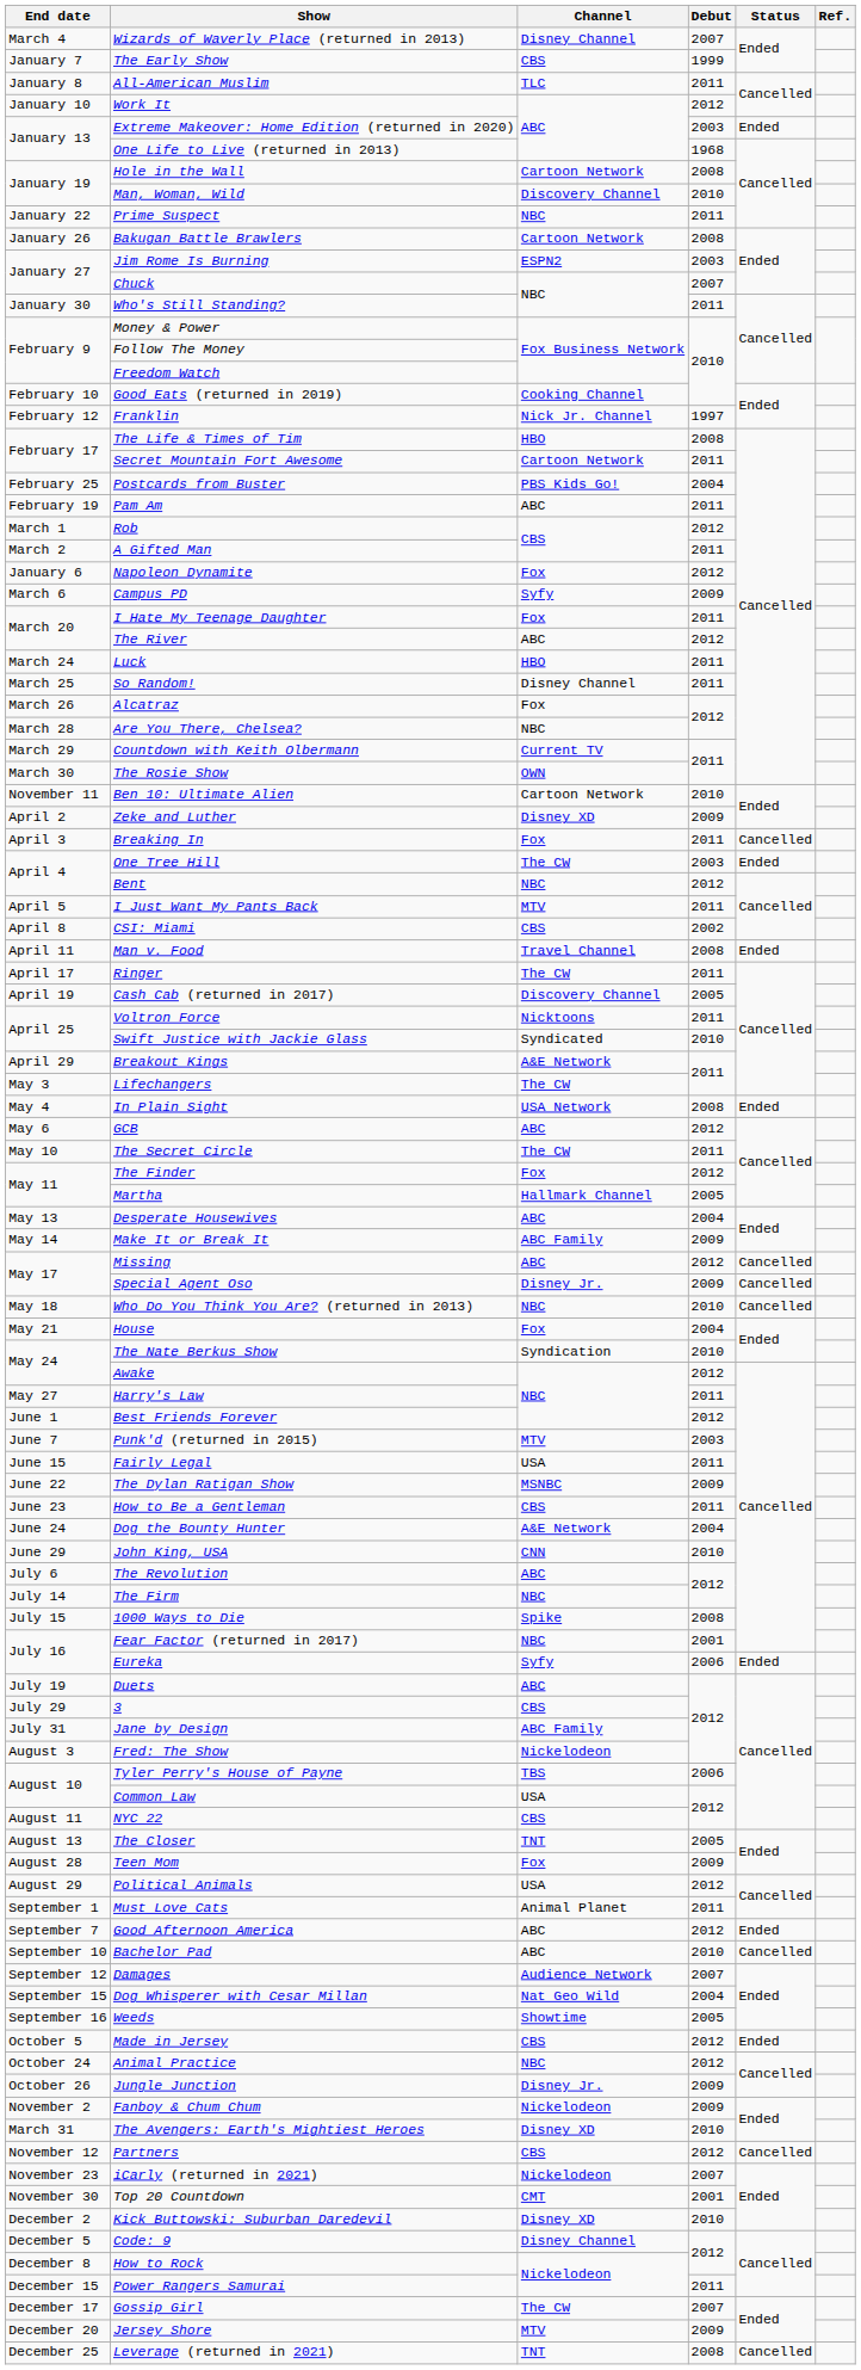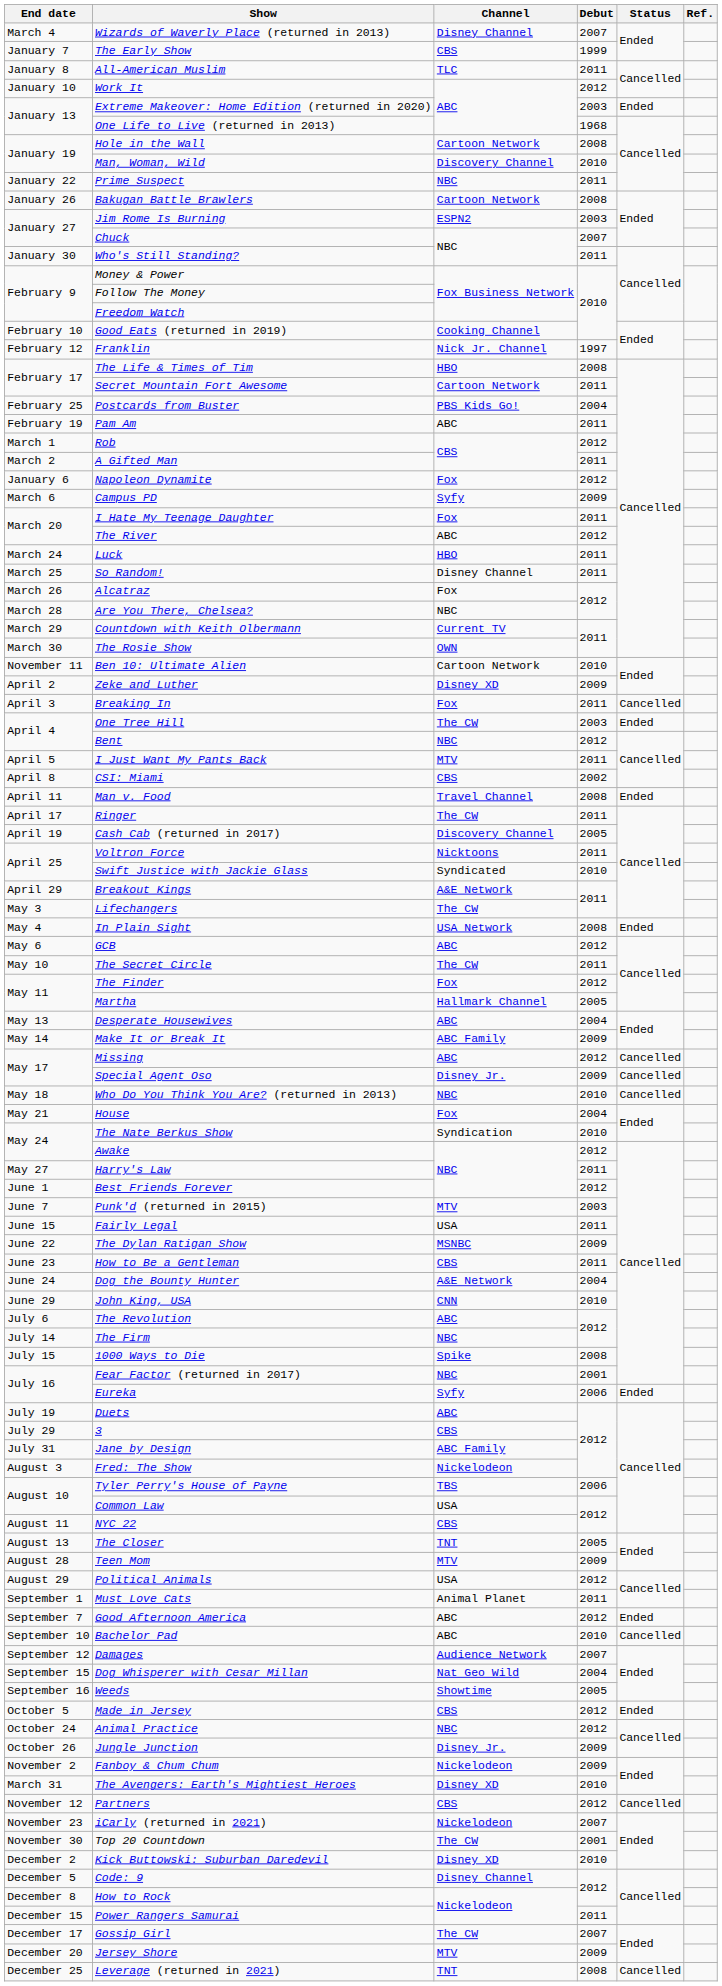 <table class="wikitable sortable">
 <tr>
 <th>End date</th>
 <th>Show</th>
 <th>Channel</th>
 <th>Debut</th>
 <th>Status</th>
 <th>Ref.</th>
 </tr>
 <tr>
 <td>March 4</td>
 <td><em><a href='#'>Wizards of Waverly Place</a></em> (returned in 2013)</td>
 <td><a href='#'>Disney Channel</a></td>
 <td>2007</td>
 <td rowspan="2">Ended</td>
 <td></td>
 </tr>
 <tr>
 <td>January 7</td>
 <td><em><a href='#'>The Early Show</a></em></td>
 <td><a href='#'>CBS</a></td>
 <td>1999</td>
 <td></td>
 </tr>
 <tr>
 <td>January 8</td>
 <td><em><a href='#'>All-American Muslim</a></em></td>
 <td><a href='#'>TLC</a></td>
 <td>2011</td>
 <td rowspan="2">Cancelled</td>
 <td></td>
 </tr>
 <tr>
 <td>January 10</td>
 <td><em><a href='#'>Work It</a></em></td>
 <td rowspan="3"><a href='#'>ABC</a></td>
 <td>2012</td>
 <td></td>
 </tr>
 <tr>
 <td rowspan="2">January 13</td>
 <td><em><a href='#'>Extreme Makeover: Home Edition</a></em> (returned in 2020)</td>
 <td>2003</td>
 <td>Ended</td>
 <td></td>
 </tr>
 <tr>
 <td><em><a href='#'>One Life to Live</a></em> (returned in 2013)</td>
 <td>1968</td>
 <td rowspan="4">Cancelled</td>
 <td></td>
 </tr>
 <tr>
 <td rowspan="2">January 19</td>
 <td><em><a href='#'>Hole in the Wall</a></em></td>
 <td><a href='#'>Cartoon Network</a></td>
 <td>2008</td>
 <td></td>
 </tr>
 <tr>
 <td><em><a href='#'>Man, Woman, Wild</a></em></td>
 <td><a href='#'>Discovery Channel</a></td>
 <td>2010</td>
 <td></td>
 </tr>
 <tr>
 <td>January 22</td>
 <td><em><a href='#'>Prime Suspect</a></em></td>
 <td><a href='#'>NBC</a></td>
 <td>2011</td>
 <td></td>
 </tr>
 <tr>
 <td>January 26</td>
 <td><em><a href='#'>Bakugan Battle Brawlers</a></em></td>
 <td><a href='#'>Cartoon Network</a></td>
 <td>2008</td>
 <td rowspan="3">Ended</td>
 <td></td>
 </tr>
 <tr>
 <td rowspan="2">January 27</td>
 <td><em><a href='#'>Jim Rome Is Burning</a></em></td>
 <td><a href='#'>ESPN2</a></td>
 <td>2003</td>
 <td></td>
 </tr>
 <tr>
 <td><em><a href='#'>Chuck</a></em></td>
 <td rowspan="2">NBC</td>
 <td>2007</td>
 <td></td>
 </tr>
 <tr>
 <td>January 30</td>
 <td><em><a href='#'>Who's Still Standing?</a></em></td>
 <td>2011</td>
 <td rowspan=4>Cancelled</td>
 <td></td>
 </tr>
 <tr>
 <td rowspan="3">February 9</td>
 <td><em>Money & Power</em></td>
 <td rowspan="3"><a href='#'>Fox Business Network</a></td>
 <td rowspan="4">2010</td>
 <td rowspan="3"></td>
 </tr>
 <tr>
 <td><em>Follow The Money</em></td>
 </tr>
 <tr>
 <td><em><a href='#'>Freedom Watch</a></em></td>
 </tr>
 <tr>
 <td>February 10</td>
 <td><em><a href='#'>Good Eats</a></em> (returned in 2019)</td>
 <td><a href='#'>Cooking Channel</a></td>
 <td rowspan="2">Ended</td>
 <td></td>
 </tr>
 <tr>
 <td>February 12</td>
 <td><em><a href='#'>Franklin</a></em></td>
 <td><a href='#'>Nick Jr. Channel</a></td>
 <td>1997</td>
 <td></td>
 </tr>
 <tr>
 <td rowspan="2">February 17</td>
 <td><em><a href='#'>The Life & Times of Tim</a></em></td>
 <td><a href='#'>HBO</a></td>
 <td>2008</td>
 <td rowspan="16">Cancelled</td>
 <td></td>
 </tr>
 <tr>
 <td><em><a href='#'>Secret Mountain Fort Awesome</a></em></td>
 <td><a href='#'>Cartoon Network</a></td>
 <td>2011</td>
 <td></td>
 </tr>
 <tr>
 <td>February 25</td>
 <td><em><a href='#'>Postcards from Buster</a></em></td>
 <td><a href='#'>PBS Kids Go!</a></td>
 <td>2004</td>
 <td></td>
 </tr>
 <tr>
 <td>February 19</td>
 <td><em><a href='#'>Pam Am</a></em></td>
 <td>ABC</td>
 <td>2011</td>
 <td></td>
 </tr>
 <tr>
 <td>March 1</td>
 <td><em><a href='#'>Rob</a></em></td>
 <td rowspan="2"><a href='#'>CBS</a></td>
 <td>2012</td>
 <td></td>
 </tr>
 <tr>
 <td>March 2</td>
 <td><em><a href='#'>A Gifted Man</a></em></td>
 <td>2011</td>
 <td></td>
 </tr>
 <tr>
 <td>January 6</td>
 <td><em><a href='#'>Napoleon Dynamite</a></em></td>
 <td><a href='#'>Fox</a></td>
 <td>2012</td>
 <td></td>
 </tr>
 <tr>
 <td>March 6</td>
 <td><em><a href='#'>Campus PD</a></em></td>
 <td><a href='#'>Syfy</a></td>
 <td>2009</td>
 <td></td>
 </tr>
 <tr>
 <td rowspan="2">March 20</td>
 <td><em><a href='#'>I Hate My Teenage Daughter</a></em></td>
 <td><a href='#'>Fox</a></td>
 <td>2011</td>
 <td></td>
 </tr>
 <tr>
 <td><em><a href='#'>The River</a></em></td>
 <td>ABC</td>
 <td>2012</td>
 <td></td>
 </tr>
 <tr>
 <td>March 24</td>
 <td><em><a href='#'>Luck</a></em></td>
 <td><a href='#'>HBO</a></td>
 <td>2011</td>
 <td></td>
 </tr>
 <tr>
 <td>March 25</td>
 <td><em><a href='#'>So Random!</a></em></td>
 <td>Disney Channel</td>
 <td>2011</td>
 <td></td>
 </tr>
 <tr>
 <td>March 26</td>
 <td><em><a href='#'>Alcatraz</a></em></td>
 <td>Fox</td>
 <td rowspan=2>2012</td>
 <td></td>
 </tr>
 <tr>
 <td>March 28</td>
 <td><em><a href='#'>Are You There, Chelsea?</a></em></td>
 <td>NBC</td>
 <td></td>
 </tr>
 <tr>
 <td>March 29</td>
 <td><em><a href='#'>Countdown with Keith Olbermann</a></em></td>
 <td><a href='#'>Current TV</a></td>
 <td rowspan=2>2011</td>
 <td></td>
 </tr>
 <tr>
 <td>March 30</td>
 <td><em><a href='#'>The Rosie Show</a></em></td>
 <td><a href='#'>OWN</a></td>
 <td></td>
 </tr>
 <tr>
 <td>November 11</td>
 <td><em><a href='#'>Ben 10: Ultimate Alien</a></em></td>
 <td>Cartoon Network</td>
 <td>2010</td>
 <td rowspan=2>Ended</td>
 <td></td>
 </tr>
 <tr>
 <td>April 2</td>
 <td><em><a href='#'>Zeke and Luther</a></em></td>
 <td><a href='#'>Disney XD</a></td>
 <td>2009</td>
 <td></td>
 </tr>
 <tr>
 <td>April 3</td>
 <td><em><a href='#'>Breaking In</a></em></td>
 <td><a href='#'>Fox</a></td>
 <td>2011</td>
 <td>Cancelled</td>
 <td></td>
 </tr>
 <tr>
 <td rowspan="2">April 4</td>
 <td><em><a href='#'>One Tree Hill</a></em></td>
 <td><a href='#'>The CW</a></td>
 <td>2003</td>
 <td>Ended</td>
 <td></td>
 </tr>
 <tr>
 <td><em><a href='#'>Bent</a></em></td>
 <td><a href='#'>NBC</a></td>
 <td>2012</td>
 <td rowspan=3>Cancelled</td>
 <td></td>
 </tr>
 <tr>
 <td>April 5</td>
 <td><em><a href='#'>I Just Want My Pants Back</a></em></td>
 <td><a href='#'>MTV</a></td>
 <td>2011</td>
 <td></td>
 </tr>
 <tr>
 <td>April 8</td>
 <td><em><a href='#'>CSI: Miami</a></em></td>
 <td><a href='#'>CBS</a></td>
 <td>2002</td>
 <td></td>
 </tr>
 <tr>
 <td>April 11</td>
 <td><em><a href='#'>Man v. Food</a></em></td>
 <td><a href='#'>Travel Channel</a></td>
 <td>2008</td>
 <td>Ended</td>
 <td></td>
 </tr>
 <tr>
 <td>April 17</td>
 <td><em><a href='#'>Ringer</a></em></td>
 <td><a href='#'>The CW</a></td>
 <td>2011</td>
 <td rowspan="6">Cancelled</td>
 <td></td>
 </tr>
 <tr>
 <td>April 19</td>
 <td><em><a href='#'>Cash Cab</a></em> (returned in 2017)</td>
 <td><a href='#'>Discovery Channel</a></td>
 <td>2005</td>
 <td></td>
 </tr>
 <tr>
 <td rowspan="2">April 25</td>
 <td><em><a href='#'>Voltron Force</a></em></td>
 <td><a href='#'>Nicktoons</a></td>
 <td>2011</td>
 <td></td>
 </tr>
 <tr>
 <td><em><a href='#'>Swift Justice with Jackie Glass</a></em></td>
 <td>Syndicated</td>
 <td>2010</td>
 <td></td>
 </tr>
 <tr>
 <td>April 29</td>
 <td><em><a href='#'>Breakout Kings</a></em></td>
 <td><a href='#'>A&E Network</a></td>
 <td rowspan=2>2011</td>
 <td></td>
 </tr>
 <tr>
 <td>May 3</td>
 <td><em><a href='#'>Lifechangers</a></em></td>
 <td><a href='#'>The CW</a></td>
 <td></td>
 </tr>
 <tr>
 <td>May 4</td>
 <td><em><a href='#'>In Plain Sight</a></em></td>
 <td><a href='#'>USA Network</a></td>
 <td>2008</td>
 <td>Ended</td>
 <td></td>
 </tr>
 <tr>
 <td>May 6</td>
 <td><em><a href='#'>GCB</a></em></td>
 <td><a href='#'>ABC</a></td>
 <td>2012</td>
 <td rowspan=4>Cancelled</td>
 <td></td>
 </tr>
 <tr>
 <td>May 10</td>
 <td><em><a href='#'>The Secret Circle</a></em></td>
 <td><a href='#'>The CW</a></td>
 <td>2011</td>
 <td></td>
 </tr>
 <tr>
 <td rowspan="2">May 11</td>
 <td><em><a href='#'>The Finder</a></em></td>
 <td><a href='#'>Fox</a></td>
 <td>2012</td>
 <td></td>
 </tr>
 <tr>
 <td><em><a href='#'>Martha</a></em></td>
 <td><a href='#'>Hallmark Channel</a></td>
 <td>2005</td>
 <td></td>
 </tr>
 <tr>
 <td>May 13</td>
 <td><em><a href='#'>Desperate Housewives</a></em></td>
 <td><a href='#'>ABC</a></td>
 <td>2004</td>
 <td rowspan=2>Ended</td>
 <td></td>
 </tr>
 <tr>
 <td>May 14</td>
 <td><em><a href='#'>Make It or Break It</a></em></td>
 <td><a href='#'>ABC Family</a></td>
 <td>2009</td>
 <td></td>
 </tr>
 <tr>
 <td rowspan="2">May 17</td>
 <td><em><a href='#'>Missing</a></em></td>
 <td><a href='#'>ABC</a></td>
 <td>2012</td>
 <td>Cancelled</td>
 <td></td>
 </tr>
 <tr>
 <td><em><a href='#'>Special Agent Oso</a></em></td>
 <td><a href='#'>Disney Jr.</a></td>
 <td>2009</td>
 <td>Cancelled</td>
 <td></td>
 </tr>
 <tr>
 <td>May 18</td>
 <td><em><a href='#'>Who Do You Think You Are?</a></em> (returned in 2013)</td>
 <td><a href='#'>NBC</a></td>
 <td>2010</td>
 <td>Cancelled</td>
 <td></td>
 </tr>
 <tr>
 <td>May 21</td>
 <td><em><a href='#'>House</a></em></td>
 <td><a href='#'>Fox</a></td>
 <td>2004</td>
 <td rowspan="2">Ended</td>
 <td></td>
 </tr>
 <tr>
 <td rowspan="2">May 24</td>
 <td><em><a href='#'>The Nate Berkus Show</a></em></td>
 <td>Syndication</td>
 <td>2010</td>
 <td></td>
 </tr>
 <tr>
 <td><em><a href='#'>Awake</a></em></td>
 <td rowspan="3"><a href='#'>NBC</a></td>
 <td>2012</td>
 <td rowspan="13">Cancelled</td>
 <td></td>
 </tr>
 <tr>
 <td>May 27</td>
 <td><em><a href='#'>Harry's Law</a></em></td>
 <td>2011</td>
 <td></td>
 </tr>
 <tr>
 <td>June 1</td>
 <td><em><a href='#'>Best Friends Forever</a></em></td>
 <td>2012</td>
 <td></td>
 </tr>
 <tr>
 <td>June 7</td>
 <td><em><a href='#'>Punk'd</a></em> (returned in 2015)</td>
 <td><a href='#'>MTV</a></td>
 <td>2003</td>
 <td></td>
 </tr>
 <tr>
 <td>June 15</td>
 <td><em><a href='#'>Fairly Legal</a></em></td>
 <td>USA</td>
 <td>2011</td>
 <td></td>
 </tr>
 <tr>
 <td>June 22</td>
 <td><em><a href='#'>The Dylan Ratigan Show</a></em></td>
 <td><a href='#'>MSNBC</a></td>
 <td>2009</td>
 <td></td>
 </tr>
 <tr>
 <td>June 23</td>
 <td><em><a href='#'>How to Be a Gentleman</a></em></td>
 <td><a href='#'>CBS</a></td>
 <td>2011</td>
 <td></td>
 </tr>
 <tr>
 <td>June 24</td>
 <td><em><a href='#'>Dog the Bounty Hunter</a></em></td>
 <td><a href='#'>A&E Network</a></td>
 <td>2004</td>
 <td></td>
 </tr>
 <tr>
 <td>June 29</td>
 <td><em><a href='#'>John King, USA</a></em></td>
 <td><a href='#'>CNN</a></td>
 <td>2010</td>
 <td></td>
 </tr>
 <tr>
 <td>July 6</td>
 <td><em><a href='#'>The Revolution</a></em></td>
 <td><a href='#'>ABC</a></td>
 <td rowspan="2">2012</td>
 <td></td>
 </tr>
 <tr>
 <td>July 14</td>
 <td><em><a href='#'>The Firm</a></em></td>
 <td><a href='#'>NBC</a></td>
 <td></td>
 </tr>
 <tr>
 <td>July 15</td>
 <td><em><a href='#'>1000 Ways to Die</a></em></td>
 <td><a href='#'>Spike</a></td>
 <td>2008</td>
 <td></td>
 </tr>
 <tr>
 <td rowspan="2">July 16</td>
 <td><em><a href='#'>Fear Factor</a></em> (returned in 2017)</td>
 <td><a href='#'>NBC</a></td>
 <td>2001</td>
 <td></td>
 </tr>
 <tr>
 <td><em><a href='#'>Eureka</a></em></td>
 <td><a href='#'>Syfy</a></td>
 <td>2006</td>
 <td>Ended</td>
 <td></td>
 </tr>
 <tr>
 <td>July 19</td>
 <td><em><a href='#'>Duets</a></em></td>
 <td><a href='#'>ABC</a></td>
 <td rowspan="4">2012</td>
 <td rowspan="7">Cancelled</td>
 <td></td>
 </tr>
 <tr>
 <td>July 29</td>
 <td><em><a href='#'>3</a></em></td>
 <td><a href='#'>CBS</a></td>
 <td></td>
 </tr>
 <tr>
 <td>July 31</td>
 <td><em><a href='#'>Jane by Design</a></em></td>
 <td><a href='#'>ABC Family</a></td>
 <td></td>
 </tr>
 <tr>
 <td>August 3</td>
 <td><em><a href='#'>Fred: The Show</a></em></td>
 <td><a href='#'>Nickelodeon</a></td>
 <td></td>
 </tr>
 <tr>
 <td rowspan="2">August 10</td>
 <td><em><a href='#'>Tyler Perry's House of Payne</a></em></td>
 <td><a href='#'>TBS</a></td>
 <td>2006</td>
 <td></td>
 </tr>
 <tr>
 <td><em><a href='#'>Common Law</a></em></td>
 <td>USA</td>
 <td rowspan="2">2012</td>
 <td></td>
 </tr>
 <tr>
 <td>August 11</td>
 <td><em><a href='#'>NYC 22</a></em></td>
 <td><a href='#'>CBS</a></td>
 <td></td>
 </tr>
 <tr>
 <td>August 13</td>
 <td><em><a href='#'>The Closer</a></em></td>
 <td><a href='#'>TNT</a></td>
 <td>2005</td>
 <td rowspan="2">Ended</td>
 <td></td>
 </tr>
 <tr>
 <td>August 28</td>
 <td><em><a href='#'>Teen Mom</a></em></td>
-<td><a href='#'>Fox</a></td>
+<td><a href='#'>MTV</a></td>
 <td>2009</td>
 <td></td>
 </tr>
 <tr>
 <td>August 29</td>
 <td><em><a href='#'>Political Animals</a></em></td>
 <td>USA</td>
 <td>2012</td>
 <td rowspan="2">Cancelled</td>
 <td></td>
 </tr>
 <tr>
 <td>September 1</td>
 <td><em><a href='#'>Must Love Cats</a></em></td>
 <td>Animal Planet</td>
 <td>2011</td>
 <td></td>
 </tr>
 <tr>
 <td>September 7</td>
 <td><em><a href='#'>Good Afternoon America</a></em></td>
 <td>ABC</td>
 <td>2012</td>
 <td>Ended</td>
 <td></td>
 </tr>
 <tr>
 <td>September 10</td>
 <td><em><a href='#'>Bachelor Pad</a></em></td>
 <td>ABC</td>
 <td>2010</td>
 <td>Cancelled</td>
 <td></td>
 </tr>
 <tr>
 <td>September 12</td>
 <td><em><a href='#'>Damages</a></em></td>
 <td><a href='#'>Audience Network</a></td>
 <td>2007</td>
 <td rowspan="3">Ended</td>
 <td></td>
 </tr>
 <tr>
 <td>September 15</td>
 <td><em><a href='#'>Dog Whisperer with Cesar Millan</a></em></td>
 <td><a href='#'>Nat Geo Wild</a></td>
 <td>2004</td>
 <td></td>
 </tr>
 <tr>
 <td>September 16</td>
 <td><em><a href='#'>Weeds</a></em></td>
 <td><a href='#'>Showtime</a></td>
 <td>2005</td>
 <td></td>
 </tr>
 <tr>
 <td>October 5</td>
 <td><em><a href='#'>Made in Jersey</a></em></td>
 <td><a href='#'>CBS</a></td>
 <td>2012</td>
 <td>Ended</td>
 <td></td>
 </tr>
 <tr>
 <td>October 24</td>
 <td><em><a href='#'>Animal Practice</a></em></td>
 <td><a href='#'>NBC</a></td>
 <td>2012</td>
 <td rowspan="2">Cancelled</td>
 <td></td>
 </tr>
 <tr>
 <td>October 26</td>
 <td><em><a href='#'>Jungle Junction</a></em></td>
 <td><a href='#'>Disney Jr.</a></td>
 <td>2009</td>
 <td></td>
 </tr>
 <tr>
 <td>November 2</td>
 <td><em><a href='#'>Fanboy & Chum Chum</a></em></td>
 <td><a href='#'>Nickelodeon</a></td>
 <td>2009</td>
 <td rowspan="2">Ended</td>
 <td></td>
 </tr>
 <tr>
 <td>March 31</td>
 <td><em><a href='#'>The Avengers: Earth's Mightiest Heroes</a></em></td>
 <td><a href='#'>Disney XD</a></td>
 <td>2010</td>
 <td></td>
 </tr>
 <tr>
 <td>November 12</td>
 <td><em><a href='#'>Partners</a></em></td>
 <td><a href='#'>CBS</a></td>
 <td>2012</td>
 <td>Cancelled</td>
 <td></td>
 </tr>
 <tr>
 <td>November 23</td>
 <td><em><a href='#'>iCarly</a></em> (returned in <a href='#'>2021</a>)</td>
 <td><a href='#'>Nickelodeon</a></td>
 <td>2007</td>
 <td rowspan="3">Ended</td>
 <td></td>
 </tr>
 <tr>
 <td>November 30</td>
 <td><em>Top 20 Countdown</em></td>
-<td><a href='#'>CMT</a></td>
+<td><a href='#'>The CW</a></td>
 <td>2001</td>
 <td></td>
 </tr>
 <tr>
 <td>December 2</td>
 <td><em><a href='#'>Kick Buttowski: Suburban Daredevil</a></em></td>
 <td><a href='#'>Disney XD</a></td>
 <td>2010</td>
 <td></td>
 </tr>
 <tr>
 <td>December 5</td>
 <td><em><a href='#'>Code: 9</a></em></td>
 <td><a href='#'>Disney Channel</a></td>
 <td rowspan=2>2012</td>
 <td rowspan=3>Cancelled</td>
 <td></td>
 </tr>
 <tr>
 <td>December 8</td>
 <td><em><a href='#'>How to Rock</a></em></td>
 <td rowspan=2><a href='#'>Nickelodeon</a></td>
 <td></td>
 </tr>
 <tr>
 <td>December 15</td>
 <td><em><a href='#'>Power Rangers Samurai</a></em></td>
 <td>2011</td>
 <td></td>
 </tr>
 <tr>
 <td>December 17</td>
 <td><em><a href='#'>Gossip Girl</a></em></td>
 <td><a href='#'>The CW</a></td>
 <td>2007</td>
 <td rowspan=2>Ended</td>
 <td></td>
 </tr>
 <tr>
 <td>December 20</td>
 <td><em><a href='#'>Jersey Shore</a></em></td>
 <td><a href='#'>MTV</a></td>
 <td>2009</td>
 <td></td>
 </tr>
 <tr>
 <td>December 25</td>
 <td><em><a href='#'>Leverage</a></em> (returned in <a href='#'>2021</a>)</td>
 <td><a href='#'>TNT</a></td>
 <td>2008</td>
 <td>Cancelled</td>
 <td></td>
 </tr>
 </table>
